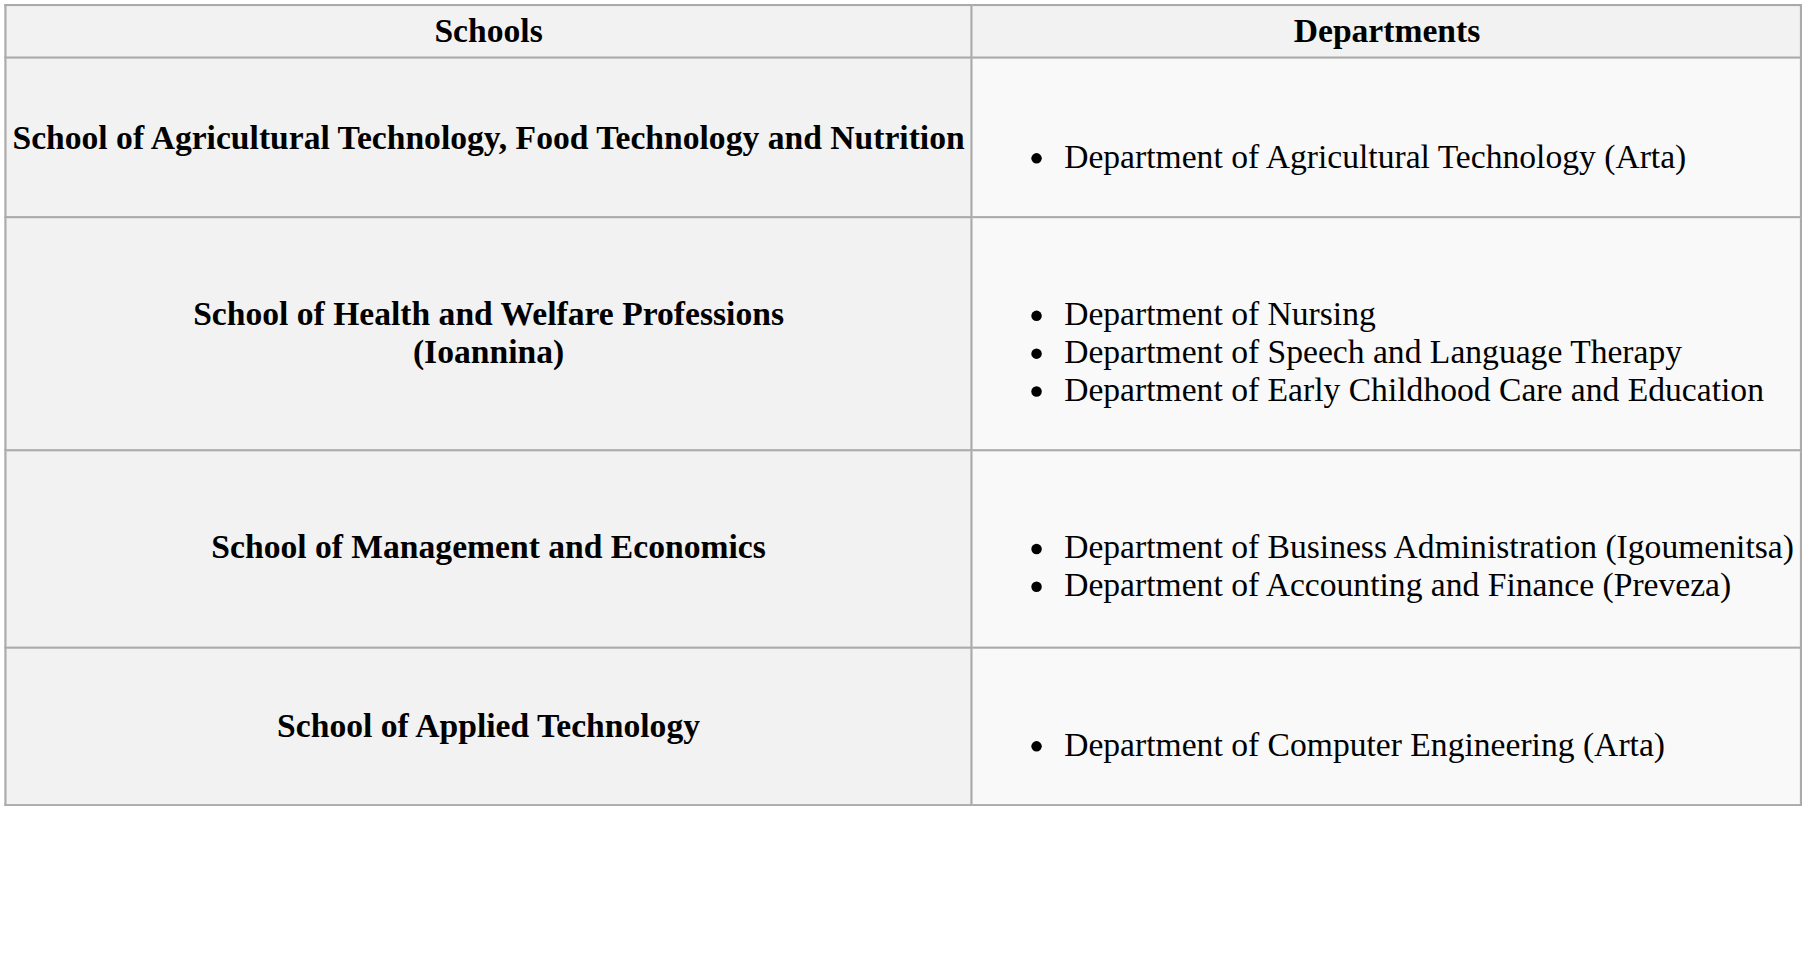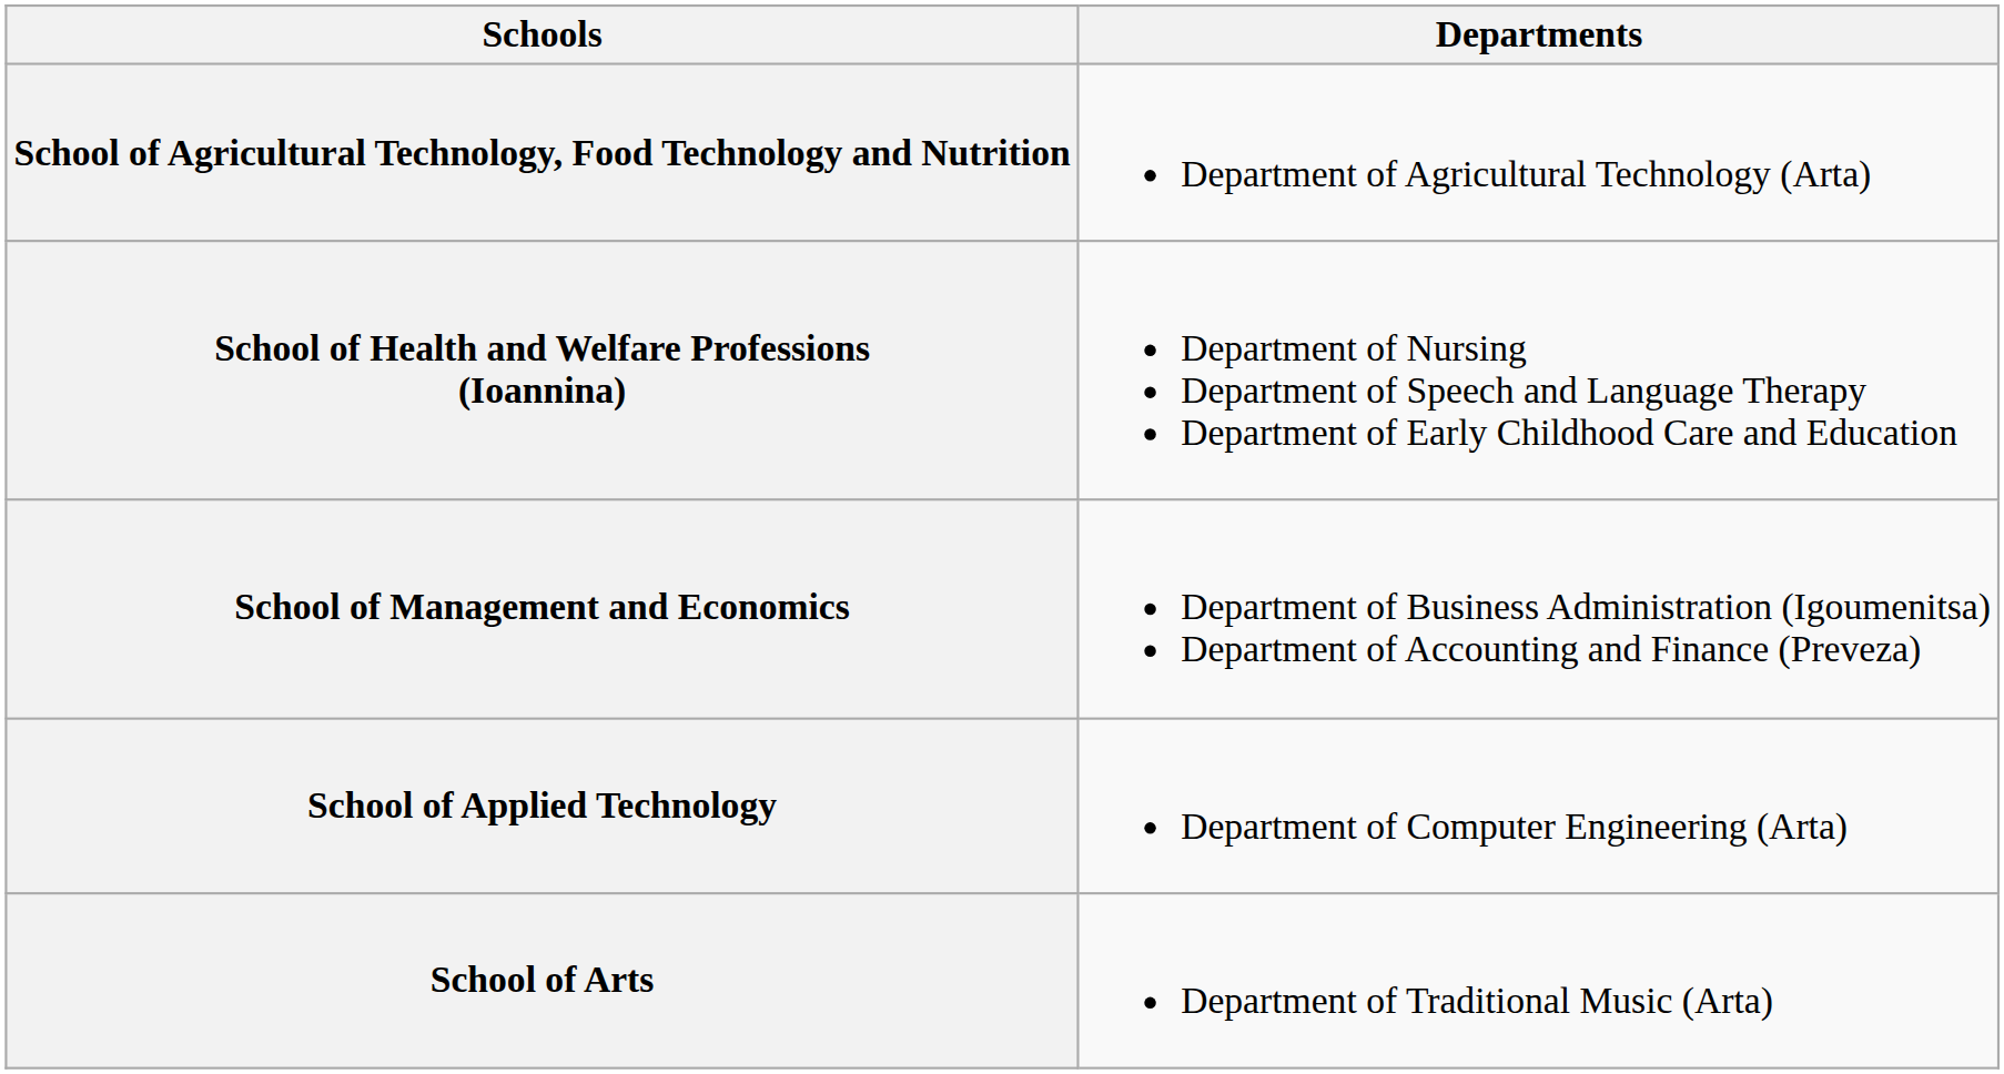 <table class="wikitable" style="margin: 1em auto;">
 <tr>
 <th>Schools</th>
 <th>Departments</th>
 </tr>
 <tr>
 <th>School of Agricultural Technology, Food Technology and Nutrition</th>
 <td><br><ul><li>Department of Agricultural Technology (Arta) </li></ul></td>
 </tr>
 <tr>
 <th>School of Health and Welfare Professions<br>(Ioannina)</th>
 <td><br><ul><li>Department of Nursing </li><li>Department of Speech and Language Therapy </li><li>Department of Early Childhood Care and Education </li></ul></td>
 </tr>
 <tr>
 <th>School of Management and Economics</th>
 <td><br><ul><li>Department of Business Administration (Igoumenitsa) </li><li>Department of Accounting and Finance (Preveza) </li></ul></td>
 </tr>
 <tr>
 <th>School of Applied Technology</th>
 <td><br><ul><li>Department of Computer Engineering (Arta) </li></ul></td>
 </tr>
+<tr>
+<th>School of Arts</th>
+<td><br><ul><li>Department of Traditional Music (Arta) </li></ul></td>
+</tr>
 </table>
